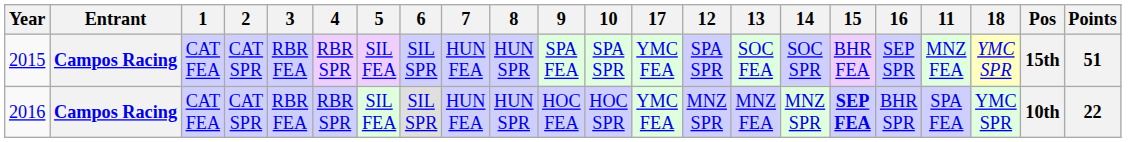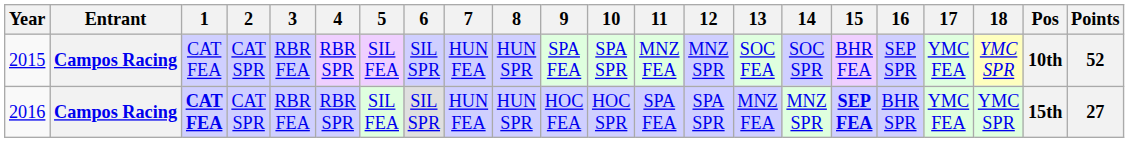 <table class="wikitable" style="text-align:center; font-size:85%">
 <tr>
 <th>Year</th>
 <th>Entrant</th>
 <th>1</th>
 <th>2</th>
 <th>3</th>
 <th>4</th>
 <th>5</th>
 <th>6</th>
 <th>7</th>
 <th>8</th>
 <th>9</th>
 <th>10</th>
-<th>17</th>
+<th>11</th>
 <th>12</th>
 <th>13</th>
 <th>14</th>
 <th>15</th>
 <th>16</th>
-<th>11</th>
+<th>17</th>
 <th>18</th>
 <th>Pos</th>
 <th>Points</th>
 </tr>
 <tr>
 <td><a href='#'>2015</a></td>
 <th nowrap><a href='#'>Campos Racing</a></th>
 <td style="background:#CFCFFF;"><a href='#'>CAT<br>FEA</a><br></td>
 <td style="background:#CFCFFF;"><a href='#'>CAT<br>SPR</a><br></td>
 <td style="background:#CFCFFF;"><a href='#'>RBR<br>FEA</a><br></td>
 <td style="background:#EFCFFF;"><a href='#'>RBR<br>SPR</a><br></td>
 <td style="background:#EFCFFF;"><a href='#'>SIL<br>FEA</a><br></td>
 <td style="background:#CFCFFF;"><a href='#'>SIL<br>SPR</a><br></td>
 <td style="background:#CFCFFF;"><a href='#'>HUN<br>FEA</a><br></td>
 <td style="background:#CFCFFF;"><a href='#'>HUN<br>SPR</a><br></td>
 <td style="background:#DFFFDF;"><a href='#'>SPA<br>FEA</a><br></td>
 <td style="background:#DFFFDF;"><a href='#'>SPA<br>SPR</a><br></td>
-<td style="background:#DFFFDF;"><a href='#'>YMC<br>FEA</a><br></td>
-<td style="background:#CFCFFF;"><a href='#'>SPA<br>SPR</a><br></td>
+<td style="background:#DFFFDF;"><a href='#'>MNZ<br>FEA</a><br></td>
+<td style="background:#CFCFFF;"><a href='#'>MNZ<br>SPR</a><br></td>
 <td style="background:#DFFFDF;"><a href='#'>SOC<br>FEA</a><br></td>
 <td style="background:#CFCFFF;"><a href='#'>SOC<br>SPR</a><br></td>
 <td style="background:#EFCFFF;"><a href='#'>BHR<br>FEA</a><br></td>
 <td style="background:#CFCFFF;"><a href='#'>SEP<br>SPR</a><br></td>
-<td style="background:#DFFFDF;"><a href='#'>MNZ<br>FEA</a><br></td>
+<td style="background:#DFFFDF;"><a href='#'>YMC<br>FEA</a><br></td>
 <td style="background:#FFFFBF;"><em><a href='#'>YMC<br>SPR</a></em><br></td>
-<th>15th</th>
-<th>51</th>
+<th>10th</th>
+<th>52</th>
 </tr>
 <tr>
 <td><a href='#'>2016</a></td>
 <th nowrap><a href='#'>Campos Racing</a></th>
-<td style="background:#CFCFFF;"><a href='#'>CAT<br>FEA</a><br></td>
+<td style="background:#CFCFFF;"><strong><a href='#'>CAT<br>FEA</a><br></strong></td>
 <td style="background:#CFCFFF;"><a href='#'>CAT<br>SPR</a><br></td>
 <td style="background:#CFCFFF;"><a href='#'>RBR<br>FEA</a><br></td>
 <td style="background:#CFCFFF;"><a href='#'>RBR<br>SPR</a><br></td>
 <td style="background:#DFFFDF;"><a href='#'>SIL<br>FEA</a><br></td>
 <td style="background:#DFDFDF;"><a href='#'>SIL<br>SPR</a><br></td>
 <td style="background:#CFCFFF;"><a href='#'>HUN<br>FEA</a><br></td>
 <td style="background:#CFCFFF;"><a href='#'>HUN<br>SPR</a><br></td>
 <td style="background:#CFCFFF;"><a href='#'>HOC<br>FEA</a><br></td>
 <td style="background:#CFCFFF;"><a href='#'>HOC<br>SPR</a><br></td>
-<td style="background:#DFFFDF;"><a href='#'>YMC<br>FEA</a><br></td>
-<td style="background:#CFCFFF;"><a href='#'>MNZ<br>SPR</a><br></td>
+<td style="background:#CFCFFF;"><a href='#'>SPA<br>FEA</a><br></td>
+<td style="background:#CFCFFF;"><a href='#'>SPA<br>SPR</a><br></td>
 <td style="background:#CFCFFF;"><a href='#'>MNZ<br>FEA</a><br></td>
 <td style="background:#DFFFDF;"><a href='#'>MNZ<br>SPR</a><br></td>
 <td style="background:#CFCFFF;"><strong><a href='#'>SEP<br>FEA</a><br></strong></td>
 <td style="background:#CFCFFF;"><a href='#'>BHR<br>SPR</a><br></td>
-<td style="background:#CFCFFF;"><a href='#'>SPA<br>FEA</a><br></td>
+<td style="background:#DFFFDF;"><a href='#'>YMC<br>FEA</a><br></td>
 <td style="background:#DFFFDF;"><a href='#'>YMC<br>SPR</a><br></td>
-<th>10th</th>
-<th>22</th>
+<th>15th</th>
+<th>27</th>
 </tr>
 </table>
